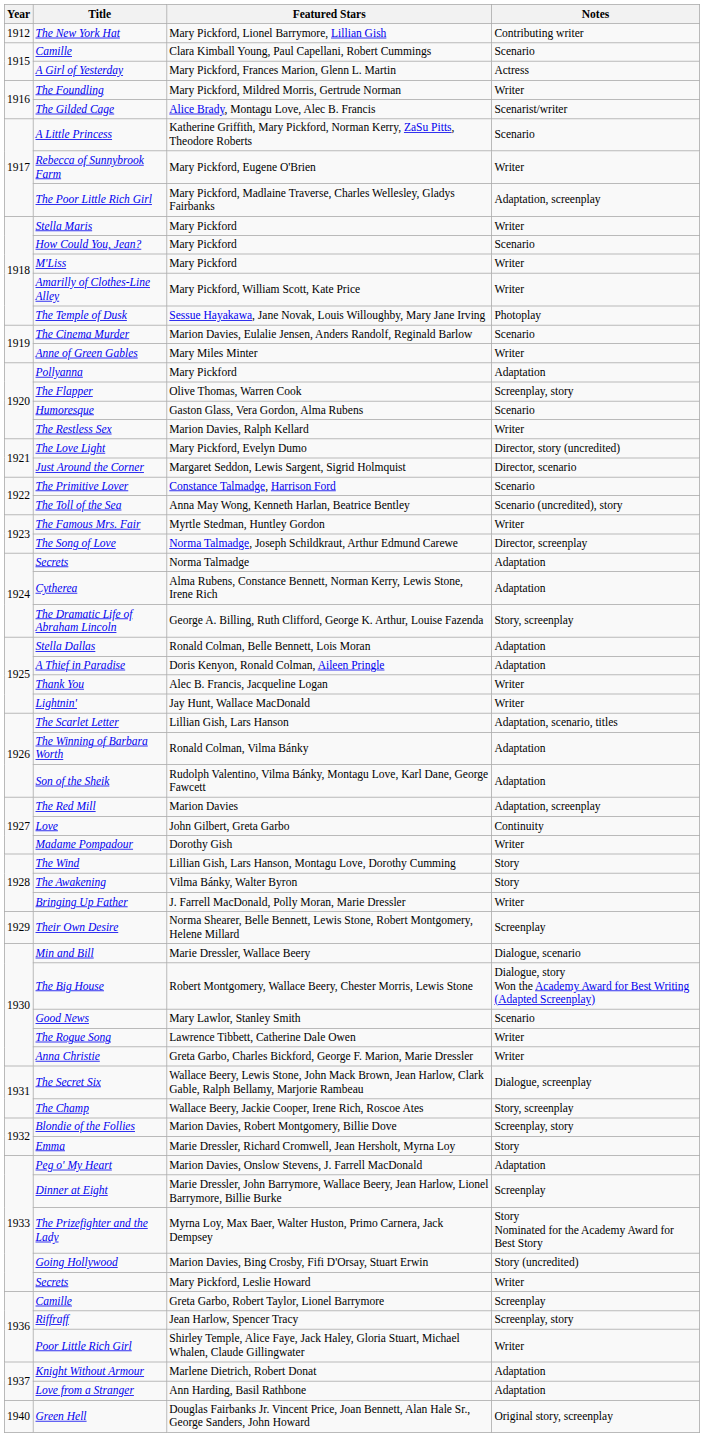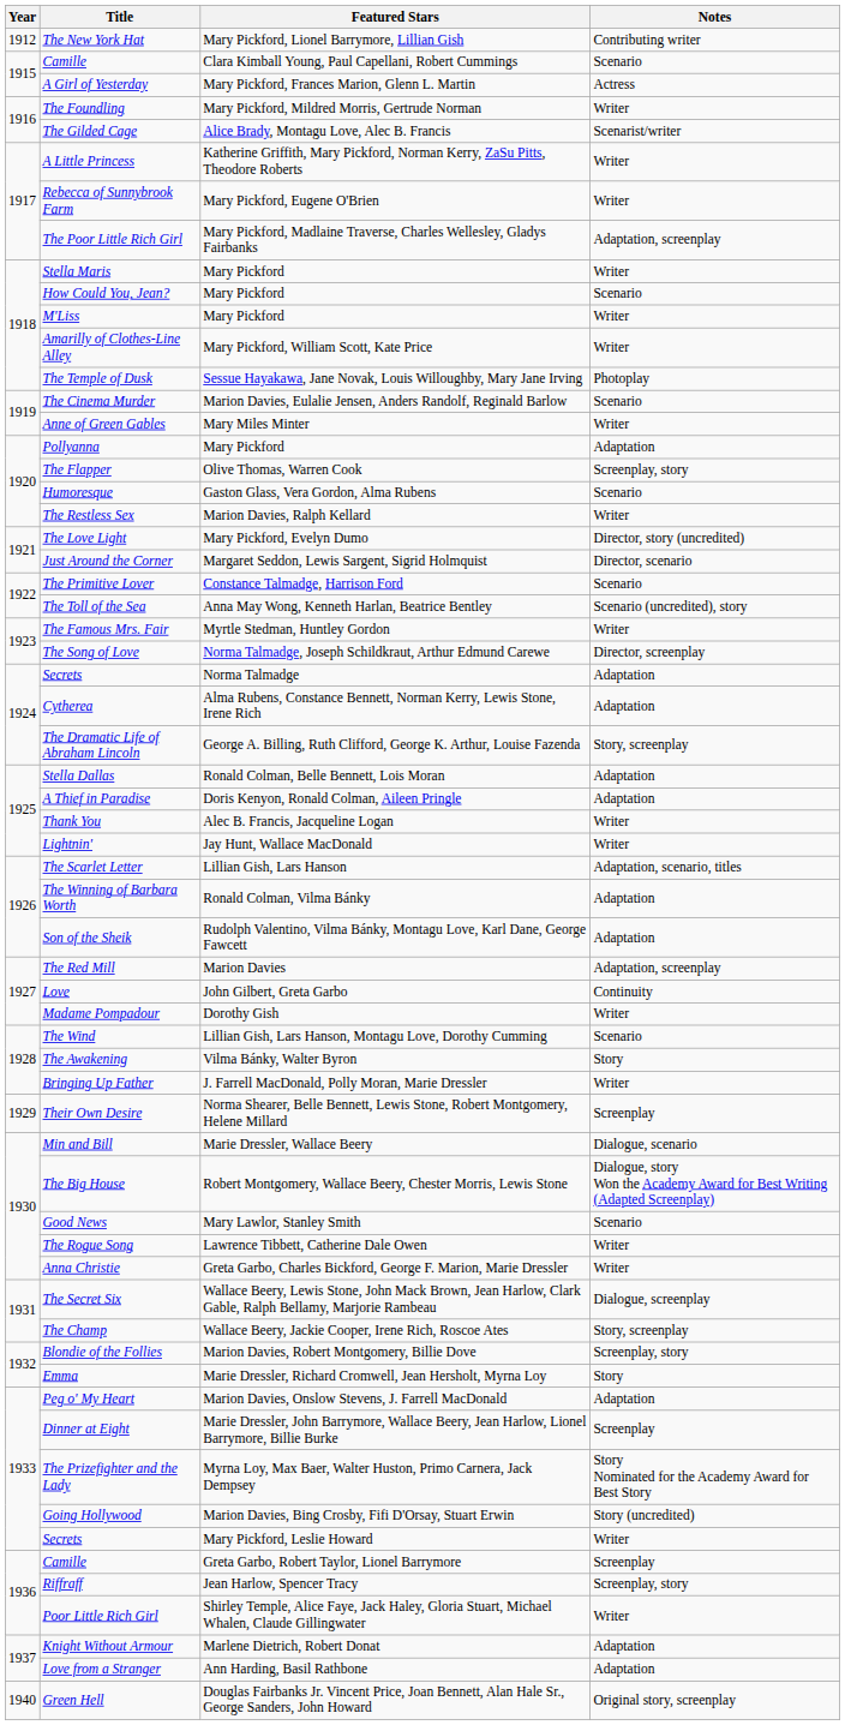 <table class="wikitable" style="font-size:90%">
 <tr>
 <th>Year</th>
 <th>Title</th>
 <th>Featured Stars</th>
 <th>Notes</th>
 </tr>
 <tr>
 <td>1912</td>
 <td><em><a href='#'>The New York Hat</a></em></td>
 <td>Mary Pickford, Lionel Barrymore, <a href='#'>Lillian Gish</a></td>
 <td>Contributing writer</td>
 </tr>
 <tr>
 <td rowspan=2>1915</td>
 <td><em><a href='#'>Camille</a></em></td>
 <td>Clara Kimball Young,	Paul Capellani,	Robert Cummings</td>
 <td>Scenario</td>
 </tr>
 <tr>
 <td><em><a href='#'>A Girl of Yesterday</a></em></td>
 <td>Mary Pickford, Frances Marion, Glenn L. Martin</td>
 <td>Actress</td>
 </tr>
 <tr>
 <td rowspan="2">1916</td>
 <td><a href='#'><em>The Foundling</em></a></td>
 <td>Mary Pickford, Mildred Morris, Gertrude Norman</td>
 <td>Writer</td>
 </tr>
 <tr>
 <td><em><a href='#'>The Gilded Cage</a></em></td>
 <td><a href='#'>Alice Brady</a>, Montagu Love, Alec B. Francis</td>
 <td>Scenarist/writer</td>
 </tr>
 <tr>
 <td rowspan=3>1917</td>
 <td><em><a href='#'>A Little Princess</a></em></td>
 <td>Katherine Griffith, Mary Pickford, Norman Kerry, <a href='#'>ZaSu Pitts</a>, Theodore Roberts</td>
-<td>Scenario</td>
+<td>Writer</td>
 </tr>
 <tr>
 <td><em><a href='#'>Rebecca of Sunnybrook Farm</a></em></td>
 <td>Mary Pickford,	Eugene O'Brien</td>
 <td>Writer</td>
 </tr>
 <tr>
 <td><em><a href='#'>The Poor Little Rich Girl</a></em></td>
 <td>Mary Pickford,	Madlaine Traverse, Charles Wellesley, Gladys Fairbanks</td>
 <td>Adaptation, screenplay</td>
 </tr>
 <tr>
 <td rowspan="5">1918</td>
 <td><em><a href='#'>Stella Maris</a></em></td>
 <td>Mary Pickford</td>
 <td>Writer</td>
 </tr>
 <tr>
 <td><em><a href='#'>How Could You, Jean?</a></em></td>
 <td>Mary Pickford</td>
 <td>Scenario</td>
 </tr>
 <tr>
 <td><em><a href='#'>M'Liss</a></em></td>
 <td>Mary Pickford</td>
 <td>Writer</td>
 </tr>
 <tr>
 <td><em><a href='#'>Amarilly of Clothes-Line Alley</a></em></td>
 <td>Mary Pickford, William Scott, Kate Price</td>
 <td>Writer</td>
 </tr>
 <tr>
 <td><em><a href='#'>The Temple of Dusk</a></em></td>
 <td><a href='#'>Sessue Hayakawa</a>, Jane Novak, Louis Willoughby, Mary Jane Irving</td>
 <td>Photoplay</td>
 </tr>
 <tr>
 <td rowspan=2>1919</td>
 <td><em><a href='#'>The Cinema Murder</a></em></td>
 <td>Marion Davies, Eulalie Jensen, Anders Randolf, Reginald Barlow</td>
 <td>Scenario</td>
 </tr>
 <tr>
 <td><em><a href='#'>Anne of Green Gables</a></em></td>
 <td>Mary Miles Minter</td>
 <td>Writer</td>
 </tr>
 <tr>
 <td rowspan=4>1920</td>
 <td><em><a href='#'>Pollyanna</a></em></td>
 <td>Mary Pickford</td>
 <td>Adaptation</td>
 </tr>
 <tr>
 <td><em><a href='#'>The Flapper</a></em></td>
 <td>Olive Thomas, Warren Cook</td>
 <td>Screenplay, story</td>
 </tr>
 <tr>
 <td><em><a href='#'>Humoresque</a></em></td>
 <td>Gaston Glass, Vera Gordon, Alma Rubens</td>
 <td>Scenario</td>
 </tr>
 <tr>
 <td><em><a href='#'>The Restless Sex</a></em></td>
 <td>Marion Davies, Ralph Kellard</td>
 <td>Writer</td>
 </tr>
 <tr>
 <td rowspan="2">1921</td>
 <td><em><a href='#'>The Love Light</a></em></td>
 <td>Mary Pickford, Evelyn Dumo</td>
 <td>Director, story (uncredited)</td>
 </tr>
 <tr>
 <td><a href='#'><em>Just Around the Corner</em></a></td>
 <td>Margaret Seddon, Lewis Sargent, Sigrid Holmquist</td>
 <td>Director, scenario</td>
 </tr>
 <tr>
 <td rowspan="2">1922</td>
 <td><em><a href='#'>The Primitive Lover</a></em></td>
 <td><a href='#'>Constance Talmadge</a>, <a href='#'>Harrison Ford</a></td>
 <td>Scenario</td>
 </tr>
 <tr>
 <td><em><a href='#'>The Toll of the Sea</a></em></td>
 <td>Anna May Wong, Kenneth Harlan, Beatrice Bentley</td>
 <td>Scenario (uncredited), story</td>
 </tr>
 <tr>
 <td rowspan="2">1923</td>
 <td><em><a href='#'>The Famous Mrs. Fair</a></em></td>
 <td>Myrtle Stedman, Huntley Gordon</td>
 <td>Writer</td>
 </tr>
 <tr>
 <td><em><a href='#'>The Song of Love</a></em></td>
 <td><a href='#'>Norma Talmadge</a>, Joseph Schildkraut, Arthur Edmund Carewe</td>
 <td>Director, screenplay</td>
 </tr>
 <tr>
 <td rowspan=3>1924</td>
 <td><em><a href='#'>Secrets</a></em></td>
 <td>Norma Talmadge</td>
 <td>Adaptation</td>
 </tr>
 <tr>
 <td><em><a href='#'>Cytherea</a></em></td>
 <td>Alma Rubens, Constance Bennett, Norman Kerry, Lewis Stone, Irene Rich</td>
 <td>Adaptation</td>
 </tr>
 <tr>
 <td><em><a href='#'>The Dramatic Life of Abraham Lincoln</a></em></td>
 <td>George A. Billing, Ruth Clifford, George K. Arthur, Louise Fazenda</td>
 <td>Story, screenplay</td>
 </tr>
 <tr>
 <td rowspan=4>1925</td>
 <td><em><a href='#'>Stella Dallas</a></em></td>
 <td>Ronald Colman, Belle Bennett, Lois Moran</td>
 <td>Adaptation</td>
 </tr>
 <tr>
 <td><em><a href='#'>A Thief in Paradise</a></em></td>
 <td>Doris Kenyon, Ronald Colman, <a href='#'>Aileen Pringle</a></td>
 <td>Adaptation</td>
 </tr>
 <tr>
 <td><em><a href='#'>Thank You</a></em></td>
 <td>Alec B. Francis, Jacqueline Logan</td>
 <td>Writer</td>
 </tr>
 <tr>
 <td><em><a href='#'>Lightnin'</a></em></td>
 <td>Jay Hunt, Wallace MacDonald</td>
 <td>Writer</td>
 </tr>
 <tr>
 <td rowspan=3>1926</td>
 <td><em><a href='#'>The Scarlet Letter</a></em></td>
 <td>Lillian Gish, Lars Hanson</td>
 <td>Adaptation, scenario, titles</td>
 </tr>
 <tr>
 <td><em><a href='#'>The Winning of Barbara Worth</a></em></td>
 <td>Ronald Colman,	Vilma Bánky</td>
 <td>Adaptation</td>
 </tr>
 <tr>
 <td><em><a href='#'>Son of the Sheik</a></em></td>
 <td>Rudolph Valentino, Vilma Bánky, Montagu Love,	Karl Dane, George Fawcett</td>
 <td>Adaptation</td>
 </tr>
 <tr>
 <td rowspan=3>1927</td>
 <td><em><a href='#'>The Red Mill</a></em></td>
 <td>Marion Davies</td>
 <td>Adaptation, screenplay</td>
 </tr>
 <tr>
 <td><em><a href='#'>Love</a></em></td>
 <td>John Gilbert, Greta Garbo</td>
 <td>Continuity</td>
 </tr>
 <tr>
 <td><em><a href='#'>Madame Pompadour</a></em></td>
 <td>Dorothy Gish</td>
 <td>Writer</td>
 </tr>
 <tr>
 <td rowspan=3>1928</td>
 <td><em><a href='#'>The Wind</a></em></td>
 <td>Lillian Gish, Lars Hanson, Montagu Love, Dorothy Cumming</td>
-<td>Story</td>
+<td>Scenario</td>
 </tr>
 <tr>
 <td><em><a href='#'>The Awakening</a></em></td>
 <td>Vilma Bánky, Walter Byron</td>
 <td>Story</td>
 </tr>
 <tr>
 <td><em><a href='#'>Bringing Up Father</a></em></td>
 <td>J. Farrell MacDonald, Polly Moran, Marie Dressler</td>
 <td>Writer</td>
 </tr>
 <tr>
 <td>1929</td>
 <td><em><a href='#'>Their Own Desire</a></em></td>
 <td>Norma Shearer,	Belle Bennett, Lewis Stone, Robert Montgomery, Helene Millard</td>
 <td>Screenplay</td>
 </tr>
 <tr>
 <td rowspan=5>1930</td>
 <td><em><a href='#'>Min and Bill</a></em></td>
 <td>Marie Dressler, Wallace Beery</td>
 <td>Dialogue, scenario</td>
 </tr>
 <tr>
 <td><em><a href='#'>The Big House</a></em></td>
 <td>Robert Montgomery, Wallace Beery, Chester Morris, Lewis Stone</td>
 <td>Dialogue, story<br>Won the <a href='#'>Academy Award for Best Writing (Adapted Screenplay)</a></td>
 </tr>
 <tr>
 <td><em><a href='#'>Good News</a></em></td>
 <td>Mary Lawlor, Stanley Smith</td>
 <td>Scenario</td>
 </tr>
 <tr>
 <td><em><a href='#'>The Rogue Song</a></em></td>
 <td>Lawrence Tibbett, Catherine Dale Owen</td>
 <td>Writer</td>
 </tr>
 <tr>
 <td><em><a href='#'>Anna Christie</a></em></td>
 <td>Greta Garbo, Charles Bickford, George F. Marion, Marie Dressler</td>
 <td>Writer</td>
 </tr>
 <tr>
 <td rowspan="2">1931</td>
 <td><em><a href='#'>The Secret Six</a></em></td>
 <td>Wallace Beery,	Lewis Stone, John Mack Brown, Jean Harlow, Clark Gable, Ralph Bellamy, Marjorie Rambeau</td>
 <td>Dialogue, screenplay</td>
 </tr>
 <tr>
 <td><em><a href='#'>The Champ</a></em></td>
 <td>Wallace Beery, Jackie Cooper, Irene Rich, Roscoe Ates</td>
 <td>Story, screenplay</td>
 </tr>
 <tr>
 <td rowspan=2>1932</td>
 <td><em><a href='#'>Blondie of the Follies</a></em></td>
 <td>Marion Davies,	Robert Montgomery, Billie Dove</td>
 <td>Screenplay, story</td>
 </tr>
 <tr>
 <td><em><a href='#'>Emma</a></em></td>
 <td>Marie Dressler, Richard Cromwell, Jean Hersholt, Myrna Loy</td>
 <td>Story</td>
 </tr>
 <tr>
 <td rowspan=5>1933</td>
 <td><em><a href='#'>Peg o' My Heart</a></em></td>
 <td>Marion Davies,	Onslow Stevens,	J. Farrell MacDonald</td>
 <td>Adaptation</td>
 </tr>
 <tr>
 <td><em><a href='#'>Dinner at Eight</a></em></td>
 <td>Marie Dressler, John Barrymore, Wallace Beery, Jean Harlow, Lionel Barrymore, Billie Burke</td>
 <td>Screenplay</td>
 </tr>
 <tr>
 <td><em><a href='#'>The Prizefighter and the Lady</a></em></td>
 <td>Myrna Loy, Max Baer, Walter Huston, Primo Carnera, Jack Dempsey</td>
 <td>Story<br>Nominated for the Academy Award for Best Story</td>
 </tr>
 <tr>
 <td><em><a href='#'>Going Hollywood</a></em></td>
 <td>Marion Davies,	Bing Crosby, Fifi D'Orsay, Stuart Erwin</td>
 <td>Story (uncredited)</td>
 </tr>
 <tr>
 <td><em><a href='#'>Secrets</a></em></td>
 <td>Mary Pickford, Leslie Howard</td>
 <td>Writer</td>
 </tr>
 <tr>
 <td rowspan=3>1936</td>
 <td><em><a href='#'>Camille</a></em></td>
 <td>Greta Garbo, Robert Taylor, Lionel Barrymore</td>
 <td>Screenplay</td>
 </tr>
 <tr>
 <td><em><a href='#'>Riffraff</a></em></td>
 <td>Jean Harlow, Spencer Tracy</td>
 <td>Screenplay, story</td>
 </tr>
 <tr>
 <td><em><a href='#'>Poor Little Rich Girl</a></em></td>
 <td>Shirley Temple, Alice Faye, Jack Haley, Gloria Stuart, Michael Whalen, Claude Gillingwater</td>
 <td>Writer</td>
 </tr>
 <tr>
 <td rowspan=2>1937</td>
 <td><em><a href='#'>Knight Without Armour</a></em></td>
 <td>Marlene Dietrich, Robert Donat</td>
 <td>Adaptation</td>
 </tr>
 <tr>
 <td><em><a href='#'>Love from a Stranger</a></em></td>
 <td>Ann Harding, Basil Rathbone</td>
 <td>Adaptation</td>
 </tr>
 <tr>
 <td>1940</td>
 <td><em><a href='#'>Green Hell</a></em></td>
 <td>Douglas Fairbanks Jr.	Vincent Price, Joan Bennett, Alan Hale Sr., George Sanders, John Howard</td>
 <td>Original story, screenplay</td>
 </tr>
 </table>
